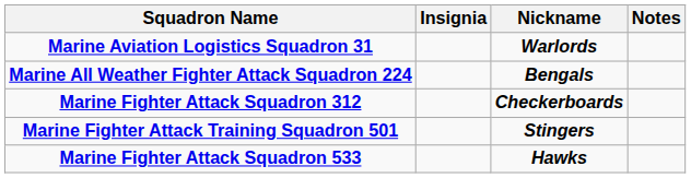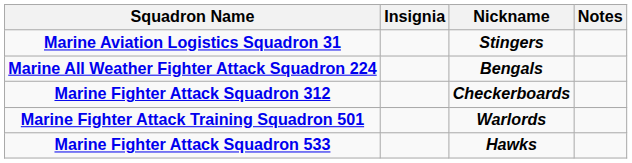 <table class="wikitable sortable" style="text-align:center">
 <tr>
 <th>Squadron Name</th>
 <th>Insignia</th>
 <th>Nickname</th>
 <th>Notes</th>
 </tr>
 <tr>
 <td><strong><a href='#'>Marine Aviation Logistics Squadron 31</a></strong></td>
 <td></td>
-<td><strong><em>Warlords</em></strong></td>
+<td><strong><em>Stingers</em></strong></td>
 <td></td>
 </tr>
 <tr>
 <td><strong><a href='#'>Marine All Weather Fighter Attack Squadron 224</a></strong></td>
 <td></td>
 <td><strong><em>Bengals</em></strong></td>
 <td></td>
 </tr>
 <tr>
 <td><strong><a href='#'>Marine Fighter Attack Squadron 312</a></strong></td>
 <td></td>
 <td><strong><em>Checkerboards</em></strong></td>
 <td></td>
 </tr>
 <tr>
 <td><strong><a href='#'>Marine Fighter Attack Training Squadron 501</a></strong></td>
 <td></td>
-<td><strong><em>Stingers</em></strong></td>
+<td><strong><em>Warlords</em></strong></td>
 <td></td>
 </tr>
 <tr>
 <td><strong><a href='#'>Marine Fighter Attack Squadron 533</a></strong></td>
 <td></td>
 <td><strong><em>Hawks</em></strong></td>
 <td></td>
 </tr>
 </table>
